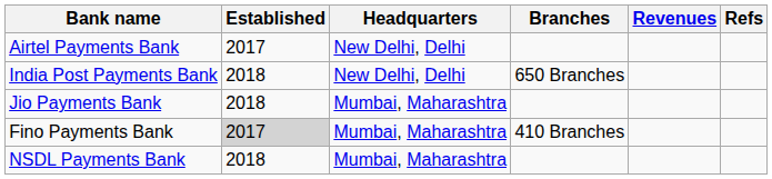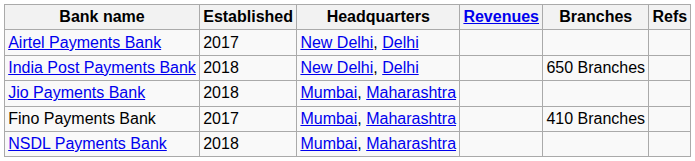 <table class="wikitable sortable" 90%;>
 <tr>
 <th>Bank name</th>
 <th>Established</th>
 <th>Headquarters</th>
+<th><a href='#'>Revenues</a></th>
 <th>Branches</th>
-<th><a href='#'>Revenues</a></th>
 <th class="unsortable">Refs</th>
 </tr>
 <tr>
 <td><a href='#'>Airtel Payments Bank</a></td>
 <td>2017</td>
 <td><a href='#'>New Delhi</a>, <a href='#'>Delhi</a></td>
 <td></td>
 <td></td>
 <td></td>
 </tr>
 <tr>
 <td><a href='#'>India Post Payments Bank</a></td>
 <td>2018</td>
 <td><a href='#'>New Delhi</a>, <a href='#'>Delhi</a></td>
+<td></td>
 <td>650 Branches</td>
-<td></td>
 <td></td>
 </tr>
 <tr>
 <td><a href='#'>Jio Payments Bank</a></td>
 <td>2018</td>
 <td><a href='#'>Mumbai</a>, <a href='#'>Maharashtra</a></td>
 <td></td>
 <td></td>
 <td></td>
 </tr>
 <tr>
 <td>Fino Payments Bank</td>
-<td style="background: lightgrey;">2017</td>
+<td>2017</td>
 <td><a href='#'>Mumbai</a>, <a href='#'>Maharashtra</a></td>
+<td></td>
 <td>410 Branches</td>
-<td></td>
 <td></td>
 </tr>
 <tr>
 <td><a href='#'>NSDL Payments Bank</a></td>
 <td>2018</td>
 <td><a href='#'>Mumbai</a>, <a href='#'>Maharashtra</a></td>
 <td></td>
 <td></td>
 <td></td>
 </tr>
 </table>
